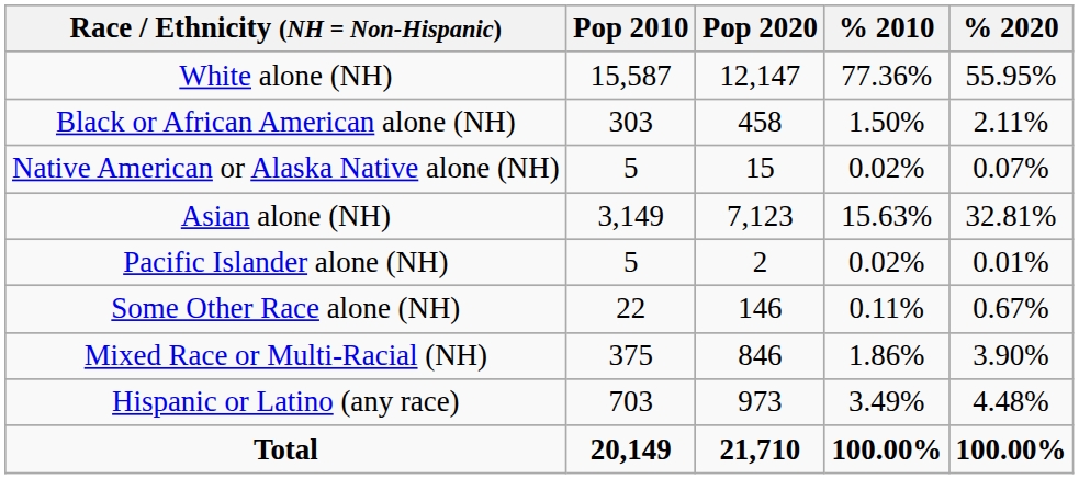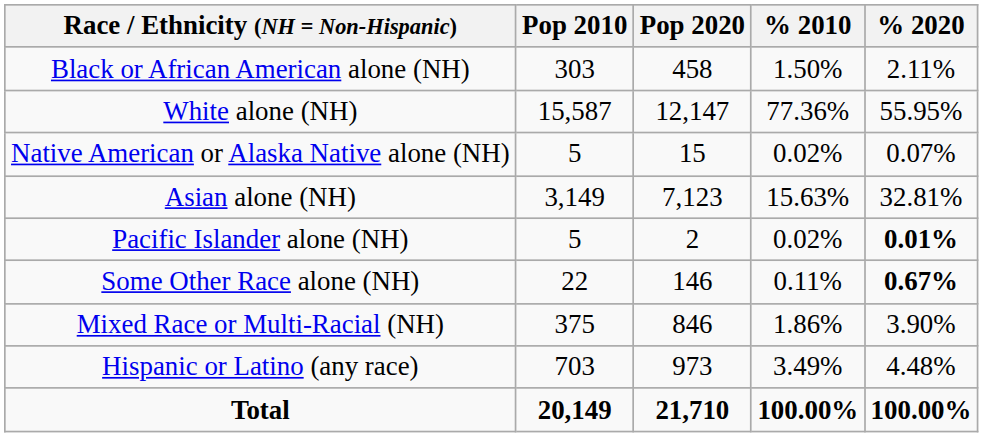 <table class="wikitable" style="text-align:center;">
 <tr>
 <th>Race / Ethnicity <small>(<em>NH = Non-Hispanic</em>)</small></th>
 <th>Pop 2010</th>
 <th>Pop 2020</th>
 <th>% 2010</th>
 <th>% 2020</th>
 </tr>
 <tr>
+<td><a href='#'>Black or African American</a> alone (NH)</td>
+<td>303</td>
+<td>458</td>
+<td>1.50%</td>
+<td>2.11%</td>
+</tr>
+<tr>
 <td><a href='#'>White</a> alone (NH)</td>
 <td>15,587</td>
 <td>12,147</td>
 <td>77.36%</td>
 <td>55.95%</td>
-</tr>
-<tr>
-<td><a href='#'>Black or African American</a> alone (NH)</td>
-<td>303</td>
-<td>458</td>
-<td>1.50%</td>
-<td>2.11%</td>
 </tr>
 <tr>
 <td><a href='#'>Native American</a> or <a href='#'>Alaska Native</a> alone (NH)</td>
 <td>5</td>
 <td>15</td>
 <td>0.02%</td>
 <td>0.07%</td>
 </tr>
 <tr>
 <td><a href='#'>Asian</a> alone (NH)</td>
 <td>3,149</td>
 <td>7,123</td>
 <td>15.63%</td>
 <td>32.81%</td>
 </tr>
 <tr>
 <td><a href='#'>Pacific Islander</a> alone (NH)</td>
 <td>5</td>
 <td>2</td>
 <td>0.02%</td>
-<td>0.01%</td>
+<td><strong>0.01%</strong></td>
 </tr>
 <tr>
 <td><a href='#'>Some Other Race</a> alone (NH)</td>
 <td>22</td>
 <td>146</td>
 <td>0.11%</td>
-<td>0.67%</td>
+<td><strong>0.67%</strong></td>
 </tr>
 <tr>
 <td><a href='#'>Mixed Race or Multi-Racial</a> (NH)</td>
 <td>375</td>
 <td>846</td>
 <td>1.86%</td>
 <td>3.90%</td>
 </tr>
 <tr>
 <td><a href='#'>Hispanic or Latino</a> (any race)</td>
 <td>703</td>
 <td>973</td>
 <td>3.49%</td>
 <td>4.48%</td>
 </tr>
 <tr>
 <td><strong>Total</strong></td>
 <td><strong>20,149</strong></td>
 <td><strong>21,710</strong></td>
 <td><strong>100.00%</strong></td>
 <td><strong>100.00%</strong></td>
 </tr>
 </table>
